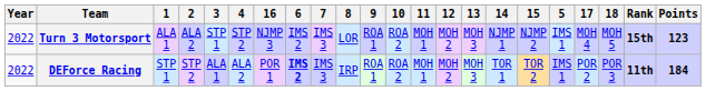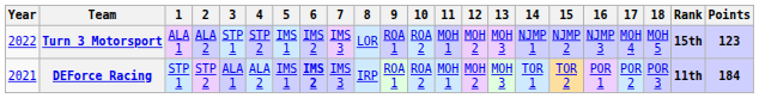 <table class="wikitable" style="text-align:center; font-size:90%">
 <tr>
 <th>Year</th>
 <th>Team</th>
 <th>1</th>
 <th>2</th>
 <th>3</th>
 <th>4</th>
-<th>16</th>
+<th>5</th>
 <th>6</th>
 <th>7</th>
 <th>8</th>
 <th>9</th>
 <th>10</th>
 <th>11</th>
 <th>12</th>
 <th>13</th>
 <th>14</th>
 <th>15</th>
-<th>5</th>
+<th>16</th>
 <th>17</th>
 <th>18</th>
 <th>Rank</th>
 <th>Points</th>
 </tr>
 <tr>
 <td><a href='#'>2022</a></td>
 <th><a href='#'>Turn 3 Motorsport</a></th>
 <td style="background:#EFCFFF;"><a href='#'>ALA<br>1</a><br></td>
 <td style="background:#CFCFFF;"><a href='#'>ALA<br>2</a><br></td>
 <td style="background:#CFEAFF;"><a href='#'>STP<br>1</a><br></td>
 <td style="background:#CFCFFF;"><a href='#'>STP<br>2</a><br></td>
-<td style="background:#CFCFFF;"><a href='#'>NJMP<br>3</a><br></td>
+<td style="background:#CFEAFF;"><a href='#'>IMS<br>1</a><br></td>
 <td style="background:#CFCFFF;"><a href='#'>IMS<br>2</a><br></td>
 <td style="background:#EFCFFF;"><a href='#'>IMS<br>3</a><br></td>
 <td style="background:#CFEAFF;"><a href='#'>LOR</a><br></td>
 <td style="background:#CFCFFF;"><a href='#'>ROA<br>1</a><br></td>
 <td style="background:#CFEAFF;"><a href='#'>ROA<br>2</a><br></td>
 <td style="background:#CFCFFF;"><a href='#'>MOH<br>1</a><br></td>
 <td style="background:#EFCFFF;"><a href='#'>MOH<br>2</a><br></td>
 <td style="background:#EFCFFF;"><a href='#'>MOH<br>3</a><br></td>
 <td style="background:#CFCFFF;"><a href='#'>NJMP<br>1</a><br></td>
 <td style="background:#CFCFFF;"><a href='#'>NJMP<br>2</a><br></td>
-<td style="background:#CFEAFF;"><a href='#'>IMS<br>1</a><br></td>
+<td style="background:#CFCFFF;"><a href='#'>NJMP<br>3</a><br></td>
 <td style="background:#CFCFFF;"><a href='#'>MOH<br>4</a><br></td>
 <td style="background:#CFCFFF;"><a href='#'>MOH<br>5</a><br></td>
 <th style="background:#CFCFFF;">15th</th>
 <th style="background:#CFCFFF;">123</th>
 </tr>
 <tr>
-<td><a href='#'>2022</a></td>
+<td><a href='#'>2021</a></td>
 <th><a href='#'>DEForce Racing</a></th>
 <td style="background:#CFEAFF;"><a href='#'>STP<br>1</a><br></td>
 <td style="background:#EFCFFF;"><a href='#'>STP<br>2</a><br></td>
 <td style="background:#CFCFFF;"><a href='#'>ALA<br>1</a><br></td>
 <td style="background:#CFEAFF;"><a href='#'>ALA<br>2</a><br></td>
-<td style="background:#EFCFFF;"><a href='#'>POR<br>1</a><br></td>
+<td style="background:#CFCFFF;"><a href='#'>IMS<br>1</a><br></td>
 <td style="background:#CFCFFF;"><strong><a href='#'>IMS<br>2</a><br></strong></td>
 <td style="background:#CFCFFF;"><a href='#'>IMS<br>3</a><br></td>
 <td style="background:#CFEAFF;"><a href='#'>IRP</a><br></td>
 <td style="background:#DFFFDF;"><a href='#'>ROA<br>1</a><br></td>
 <td style="background:#CFEAFF;"><a href='#'>ROA<br>2</a><br></td>
 <td style="background:#CFEAFF;"><a href='#'>MOH<br>1</a><br></td>
 <td style="background:#EFCFFF;"><a href='#'>MOH<br>2</a><br></td>
 <td style="background:#DFFFDF;"><a href='#'>MOH<br>3</a><br></td>
 <td style="background:#CFEAFF;"><a href='#'>TOR<br>1</a><br></td>
 <td style="background:#FFDF9F;"><a href='#'>TOR<br>2</a><br></td>
-<td style="background:#CFCFFF;"><a href='#'>IMS<br>1</a><br></td>
+<td style="background:#EFCFFF;"><a href='#'>POR<br>1</a><br></td>
 <td style="background:#CFEAFF;"><a href='#'>POR<br>2</a><br></td>
 <td style="background:#CFCFFF;"><a href='#'>POR<br>3</a><br></td>
 <th style="background:#CFCFFF;">11th</th>
 <th style="background:#CFCFFF;">184</th>
 </tr>
 </table>
